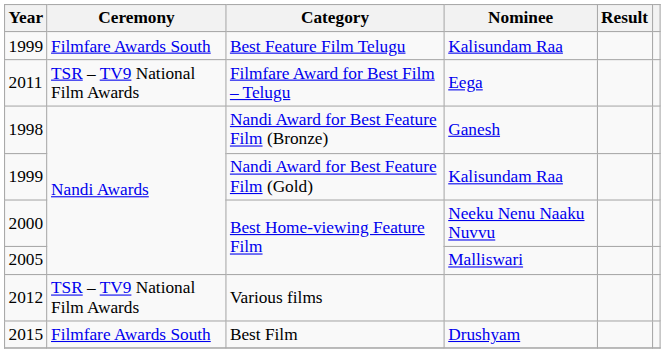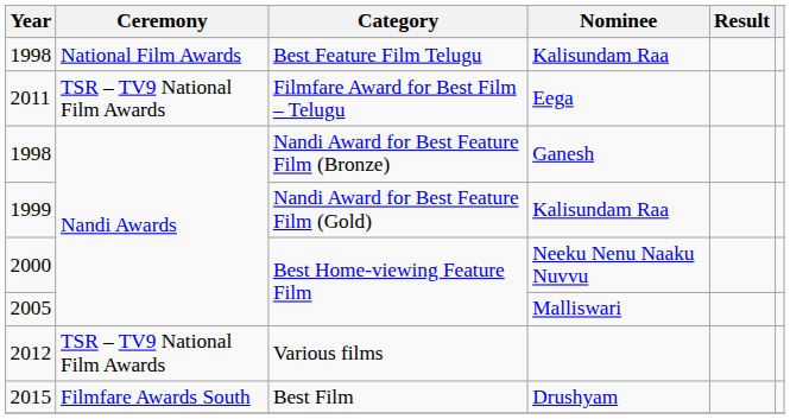 <table class="wikitable sortable">
 <tr>
 <th>Year</th>
 <th>Ceremony</th>
 <th>Category</th>
 <th>Nominee</th>
 <th>Result</th>
 <th class="unsortable"></th>
 </tr>
 <tr>
-<td>1999</td>
-<td><a href='#'>Filmfare Awards South</a></td>
+<td>1998</td>
+<td><a href='#'>National Film Awards</a></td>
 <td><a href='#'>Best Feature Film Telugu</a></td>
 <td><a href='#'>Kalisundam Raa</a></td>
 <td></td>
 <td></td>
 </tr>
 <tr>
 <td>2011</td>
 <td><a href='#'>TSR</a> – <a href='#'>TV9</a> National Film Awards</td>
 <td><a href='#'>Filmfare Award for Best Film – Telugu</a></td>
 <td><a href='#'>Eega</a></td>
 <td></td>
 <td></td>
 </tr>
 <tr>
 <td>1998</td>
 <td rowspan="4"><a href='#'>Nandi Awards</a></td>
 <td><a href='#'>Nandi Award for Best Feature Film</a> (Bronze)</td>
 <td><a href='#'>Ganesh</a></td>
 <td></td>
 <td></td>
 </tr>
 <tr>
 <td>1999</td>
 <td><a href='#'>Nandi Award for Best Feature Film</a> (Gold)</td>
 <td><a href='#'>Kalisundam Raa</a></td>
 <td></td>
 <td></td>
 </tr>
 <tr>
 <td>2000</td>
 <td rowspan="2"><a href='#'>Best Home-viewing Feature Film</a></td>
 <td><a href='#'>Neeku Nenu Naaku Nuvvu</a></td>
 <td></td>
 <td></td>
 </tr>
 <tr>
 <td>2005</td>
 <td><a href='#'>Malliswari</a></td>
 <td></td>
 <td></td>
 </tr>
 <tr>
 <td>2012</td>
 <td><a href='#'>TSR</a> – <a href='#'>TV9</a> National Film Awards</td>
 <td>Various films</td>
 <td></td>
 <td></td>
 <td></td>
 </tr>
 <tr>
 <td>2015</td>
 <td><a href='#'>Filmfare Awards South</a></td>
 <td>Best Film</td>
 <td><a href='#'>Drushyam</a></td>
 <td></td>
 <td></td>
 </tr>
 <tr>
 </tr>
 </table>
